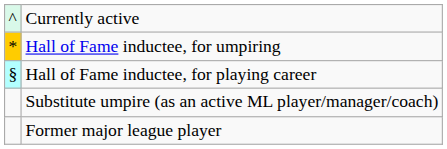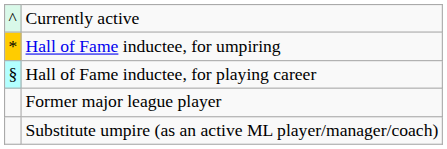 <table class="wikitable">
 <tr>
 <td style="background:#d9f9e9;">^</td>
 <td>Currently active</td>
 </tr>
 <tr>
 <td style="background:#fc0;">*</td>
 <td><a href='#'>Hall of Fame</a> inductee, for umpiring</td>
 </tr>
 <tr>
 <td style="background:#B2FFFF;">§</td>
 <td>Hall of Fame inductee, for playing career</td>
 </tr>
 <tr>
 <td></td>
-<td>Substitute umpire (as an active ML player/manager/coach)</td>
+<td>Former major league player<br></td>
 </tr>
 <tr>
 <td></td>
-<td>Former major league player<br></td>
+<td>Substitute umpire (as an active ML player/manager/coach)</td>
 </tr>
 </table>
